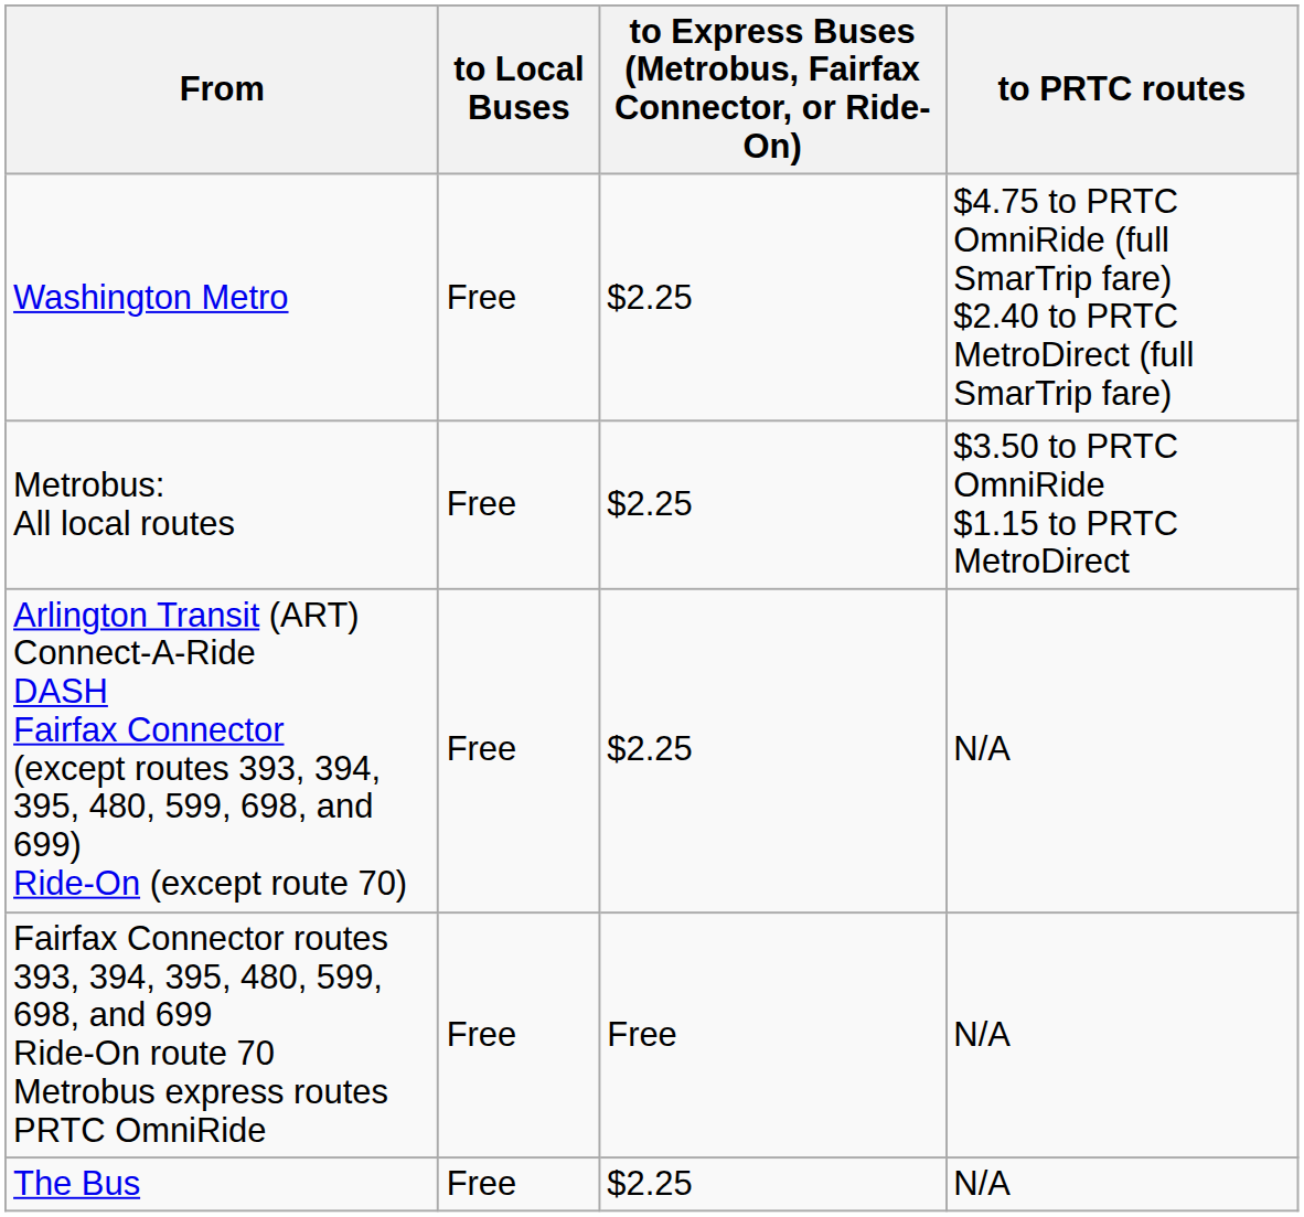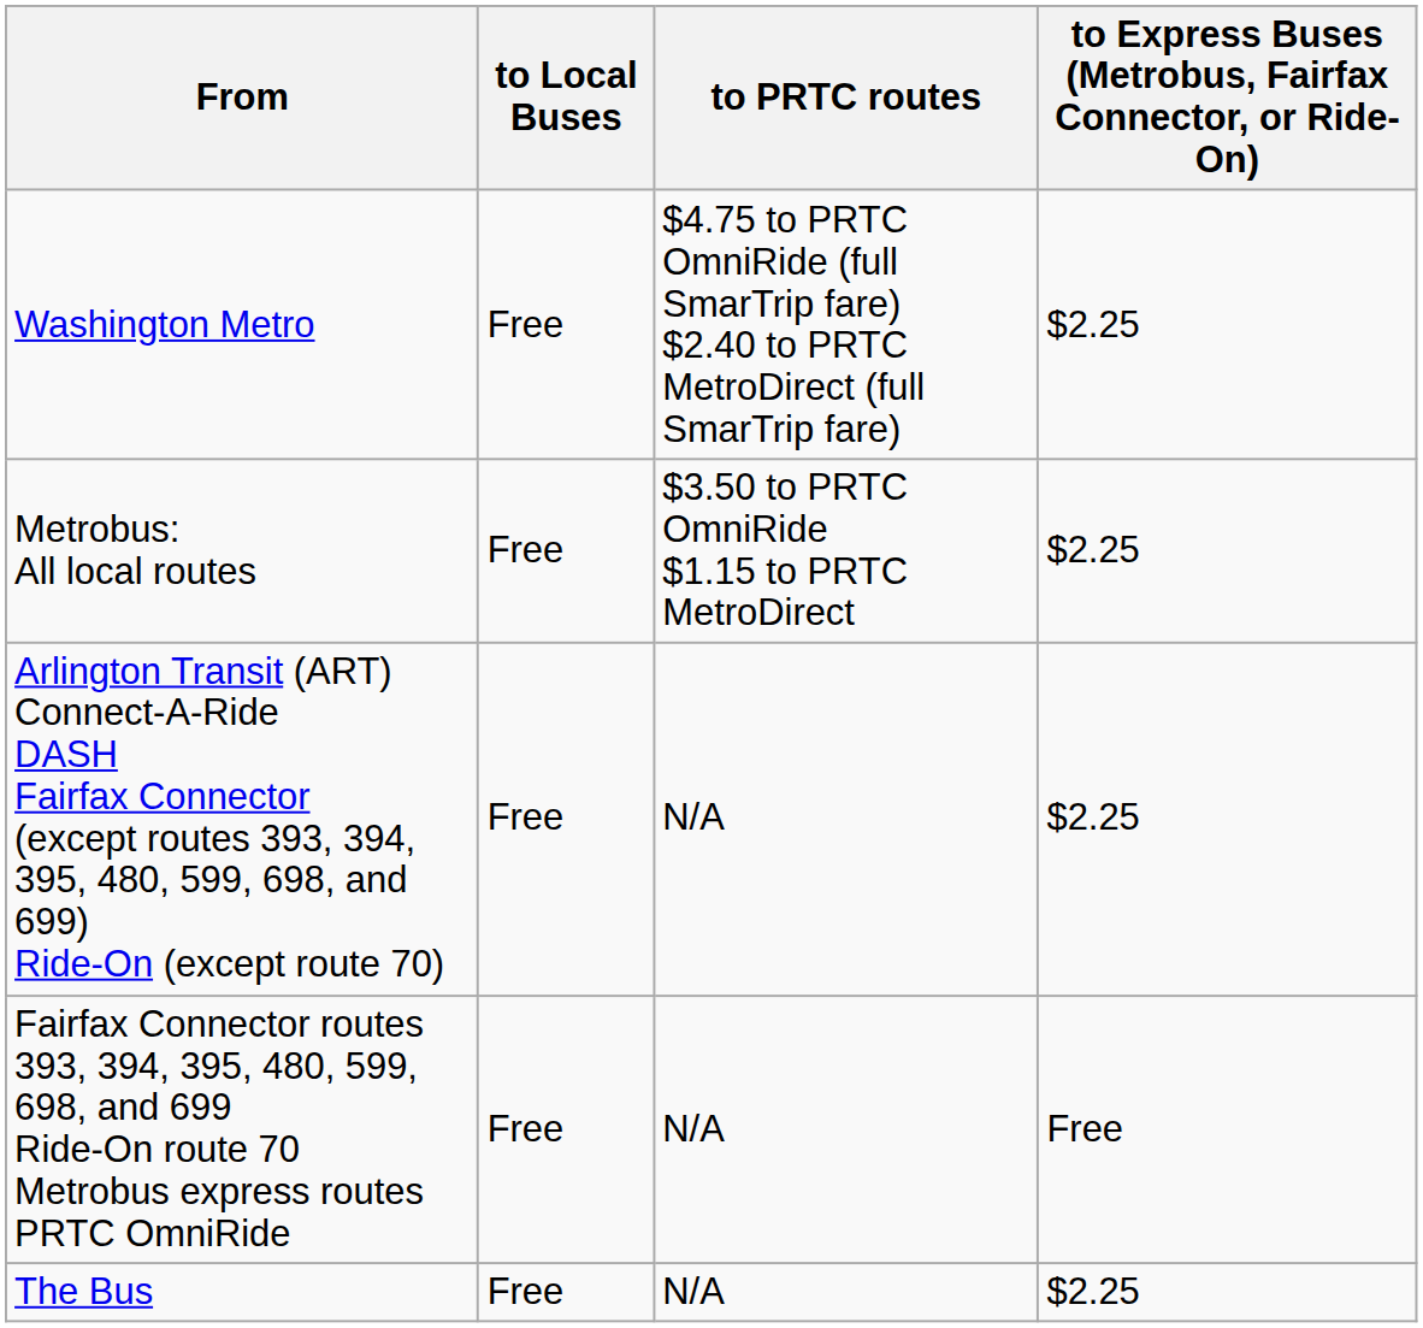 <table class="wikitable">
 <tr>
 <th>From</th>
 <th>to Local Buses</th>
+<th>to PRTC routes</th>
 <th>to Express Buses<br>(Metrobus, Fairfax Connector, or Ride-On)</th>
-<th>to PRTC routes</th>
 </tr>
 <tr>
 <td><a href='#'>Washington Metro</a></td>
 <td>Free</td>
+<td>$4.75 to PRTC OmniRide (full SmarTrip fare) <br>$2.40 to PRTC MetroDirect (full SmarTrip fare)</td>
 <td>$2.25</td>
-<td>$4.75 to PRTC OmniRide (full SmarTrip fare) <br>$2.40 to PRTC MetroDirect (full SmarTrip fare)</td>
 </tr>
 <tr>
 <td>Metrobus:<br>All local routes</td>
 <td>Free</td>
+<td>$3.50 to PRTC OmniRide<br>$1.15 to PRTC MetroDirect</td>
 <td>$2.25</td>
-<td>$3.50 to PRTC OmniRide<br>$1.15 to PRTC MetroDirect</td>
 </tr>
 <tr>
 <td><a href='#'>Arlington Transit</a> (ART) <br>Connect-A-Ride<br><a href='#'>DASH</a><br><a href='#'>Fairfax Connector</a><br>(except routes 393, 394, 395, 480, 599, 698, and 699)<br><a href='#'>Ride-On</a> (except route 70)<br></td>
 <td>Free</td>
+<td>N/A</td>
 <td>$2.25</td>
-<td>N/A</td>
 </tr>
 <tr>
 <td>Fairfax Connector routes 393, 394, 395, 480, 599, 698, and 699<br>Ride-On route 70<br>Metrobus express routes<br>PRTC OmniRide</td>
 <td>Free</td>
+<td>N/A</td>
 <td>Free</td>
-<td>N/A</td>
 </tr>
 <tr>
 <td><a href='#'>The Bus</a><br></td>
 <td>Free</td>
+<td>N/A</td>
 <td>$2.25</td>
-<td>N/A</td>
 </tr>
 </table>
